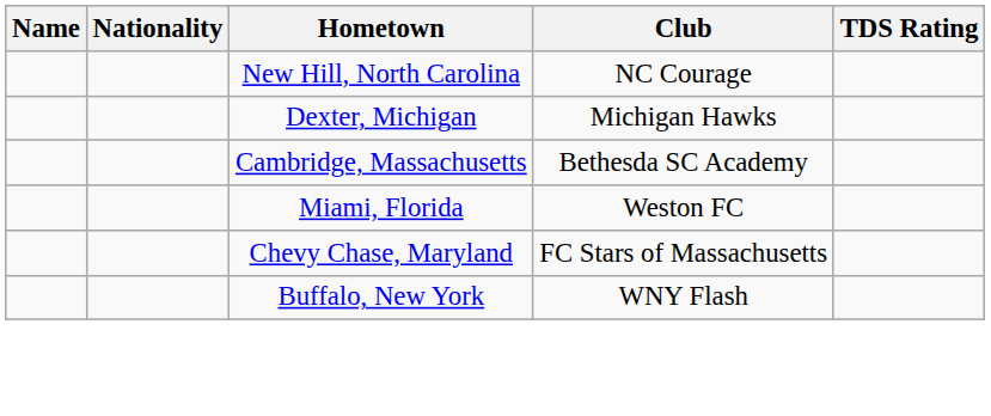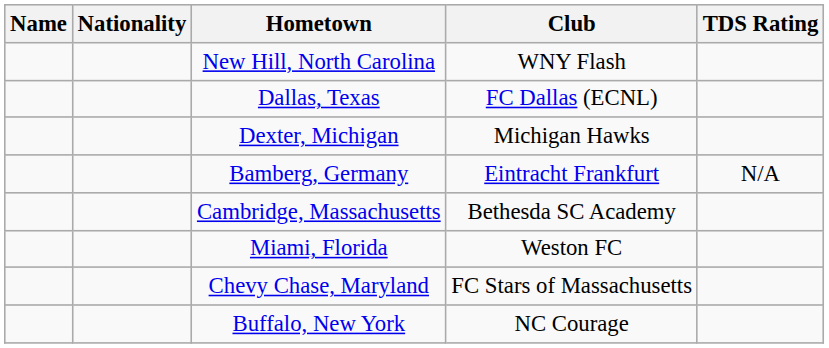 <table class="wikitable" style="font-size:90%; text-align: center;" border="1">
 <tr>
 <th>Name</th>
 <th>Nationality</th>
 <th>Hometown</th>
 <th>Club</th>
 <th>TDS Rating</th>
 </tr>
 <tr>
 <td></td>
 <td></td>
 <td><a href='#'>New Hill, North Carolina</a></td>
-<td>NC Courage</td>
+<td>WNY Flash</td>
+<td></td>
+</tr>
+<tr>
+<td></td>
+<td></td>
+<td><a href='#'>Dallas, Texas</a></td>
+<td><a href='#'>FC Dallas</a> (ECNL)</td>
 <td></td>
 </tr>
 <tr>
 <td></td>
 <td></td>
 <td><a href='#'>Dexter, Michigan</a></td>
 <td>Michigan Hawks</td>
 <td></td>
+</tr>
+<tr>
+<td></td>
+<td></td>
+<td><a href='#'>Bamberg, Germany</a></td>
+<td><a href='#'>Eintracht Frankfurt</a></td>
+<td>N/A</td>
 </tr>
 <tr>
 <td></td>
 <td></td>
 <td><a href='#'>Cambridge, Massachusetts</a></td>
 <td>Bethesda SC Academy</td>
 <td></td>
 </tr>
 <tr>
 <td></td>
 <td></td>
 <td><a href='#'>Miami, Florida</a></td>
 <td>Weston FC</td>
 <td></td>
 </tr>
 <tr>
 <td></td>
 <td></td>
 <td><a href='#'>Chevy Chase, Maryland</a></td>
 <td>FC Stars of Massachusetts</td>
 <td></td>
 </tr>
 <tr>
 <td></td>
 <td></td>
 <td><a href='#'>Buffalo, New York</a></td>
-<td>WNY Flash</td>
+<td>NC Courage</td>
 <td></td>
 </tr>
 </table>
